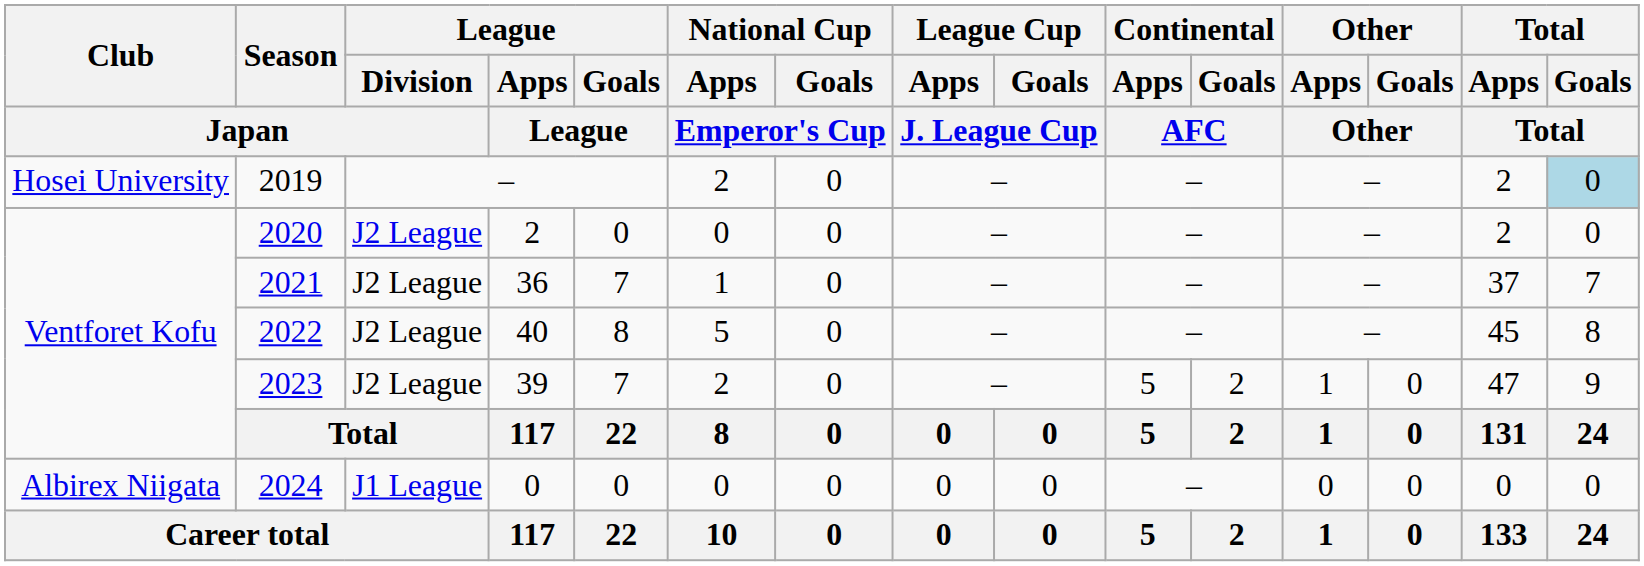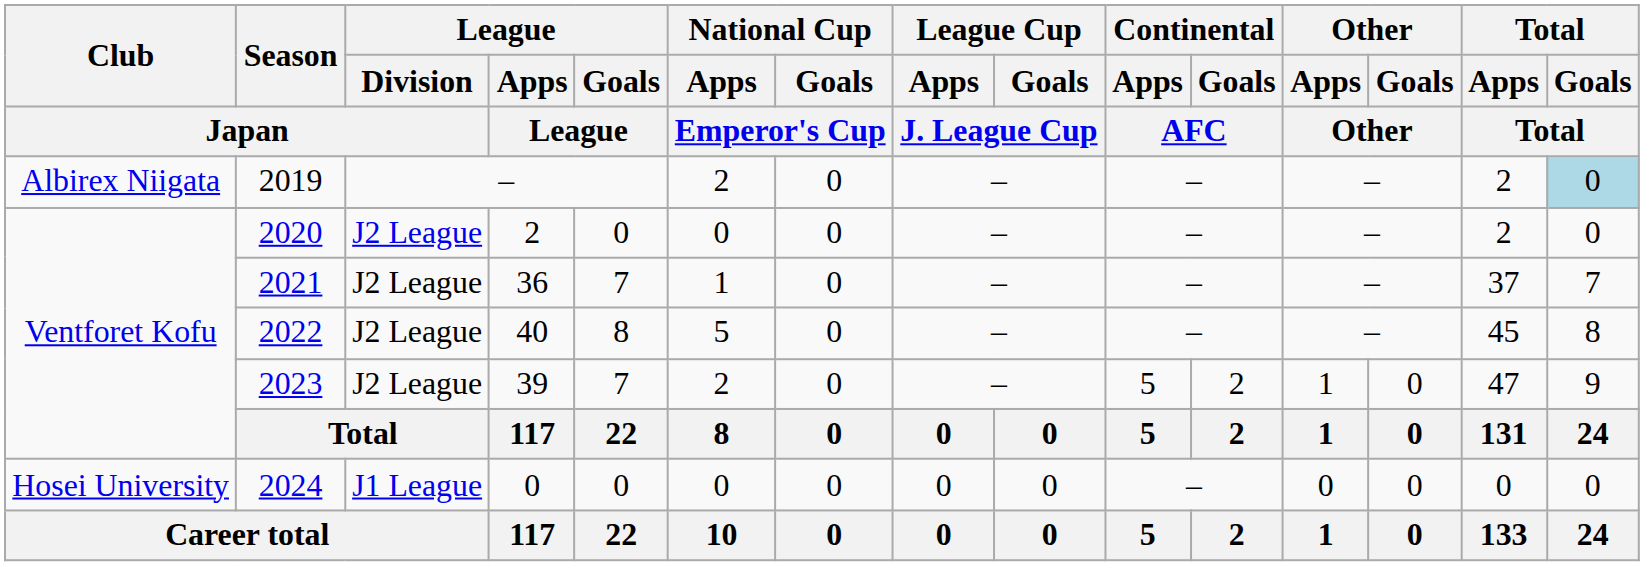 <table class="wikitable" style="text-align: center">
 <tr>
 <th rowspan="2">Club</th>
 <th rowspan="2">Season</th>
 <th colspan="3">League</th>
 <th colspan="2">National Cup</th>
 <th colspan="2">League Cup</th>
 <th colspan="2">Continental</th>
 <th colspan="2">Other</th>
 <th colspan="2">Total</th>
 </tr>
 <tr>
 <th>Division</th>
 <th>Apps</th>
 <th>Goals</th>
 <th>Apps</th>
 <th>Goals</th>
 <th>Apps</th>
 <th>Goals</th>
 <th>Apps</th>
 <th>Goals</th>
 <th>Apps</th>
 <th>Goals</th>
 <th>Apps</th>
 <th>Goals</th>
 </tr>
 <tr>
 <th colspan=3>Japan</th>
 <th colspan=2>League</th>
 <th colspan=2><a href='#'>Emperor's Cup</a></th>
 <th colspan=2><a href='#'>J. League Cup</a></th>
 <th colspan=2><a href='#'>AFC</a></th>
 <th colspan=2>Other</th>
 <th colspan=2>Total</th>
 </tr>
 <tr>
-<td><a href='#'>Hosei University</a></td>
+<td rowspan="1"><a href='#'>Albirex Niigata</a></td>
 <td>2019</td>
 <td colspan="3">–</td>
 <td>2</td>
 <td>0</td>
 <td colspan="2">–</td>
 <td colspan="2">–</td>
 <td colspan="2">–</td>
 <td>2</td>
 <td style="background: lightblue;">0</td>
 </tr>
 <tr>
 <td rowspan="5"><a href='#'>Ventforet Kofu</a></td>
 <td><a href='#'>2020</a></td>
 <td><a href='#'>J2 League</a></td>
 <td>2</td>
 <td>0</td>
 <td>0</td>
 <td>0</td>
 <td colspan="2">–</td>
 <td colspan="2">–</td>
 <td colspan="2">–</td>
 <td>2</td>
 <td>0</td>
 </tr>
 <tr>
 <td><a href='#'>2021</a></td>
 <td>J2 League</td>
 <td>36</td>
 <td>7</td>
 <td>1</td>
 <td>0</td>
 <td colspan="2">–</td>
 <td colspan="2">–</td>
 <td colspan="2">–</td>
 <td>37</td>
 <td>7</td>
 </tr>
 <tr>
 <td><a href='#'>2022</a></td>
 <td>J2 League</td>
 <td>40</td>
 <td>8</td>
 <td>5</td>
 <td>0</td>
 <td colspan="2">–</td>
 <td colspan="2">–</td>
 <td colspan="2">–</td>
 <td>45</td>
 <td>8</td>
 </tr>
 <tr>
 <td><a href='#'>2023</a></td>
 <td>J2 League</td>
 <td>39</td>
 <td>7</td>
 <td>2</td>
 <td>0</td>
 <td colspan="2">–</td>
 <td>5</td>
 <td>2</td>
 <td>1</td>
 <td>0</td>
 <td>47</td>
 <td>9</td>
 </tr>
 <tr>
 <th colspan=2>Total</th>
 <th>117</th>
 <th>22</th>
 <th>8</th>
 <th>0</th>
 <th>0</th>
 <th>0</th>
 <th>5</th>
 <th>2</th>
 <th>1</th>
 <th>0</th>
 <th>131</th>
 <th>24</th>
 </tr>
 <tr>
-<td rowspan="1"><a href='#'>Albirex Niigata</a></td>
+<td><a href='#'>Hosei University</a></td>
 <td><a href='#'>2024</a></td>
 <td><a href='#'>J1 League</a></td>
 <td>0</td>
 <td>0</td>
 <td>0</td>
 <td>0</td>
 <td>0</td>
 <td>0</td>
 <td colspan="2">–</td>
 <td>0</td>
 <td>0</td>
 <td>0</td>
 <td>0</td>
 </tr>
 <tr>
 <th colspan=3>Career total</th>
 <th>117</th>
 <th>22</th>
 <th>10</th>
 <th>0</th>
 <th>0</th>
 <th>0</th>
 <th>5</th>
 <th>2</th>
 <th>1</th>
 <th>0</th>
 <th>133</th>
 <th>24</th>
 </tr>
 </table>
